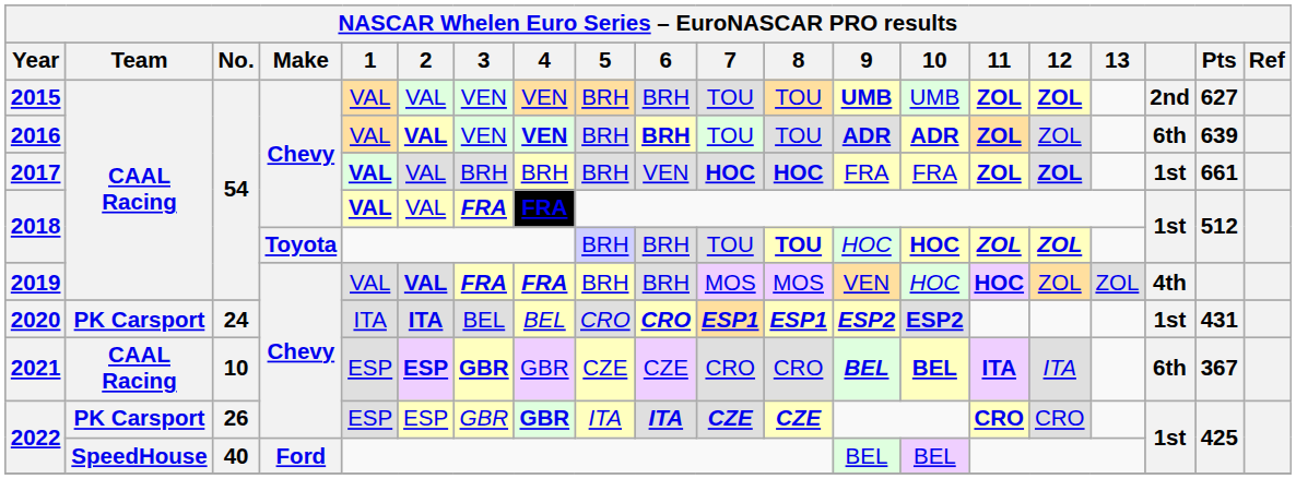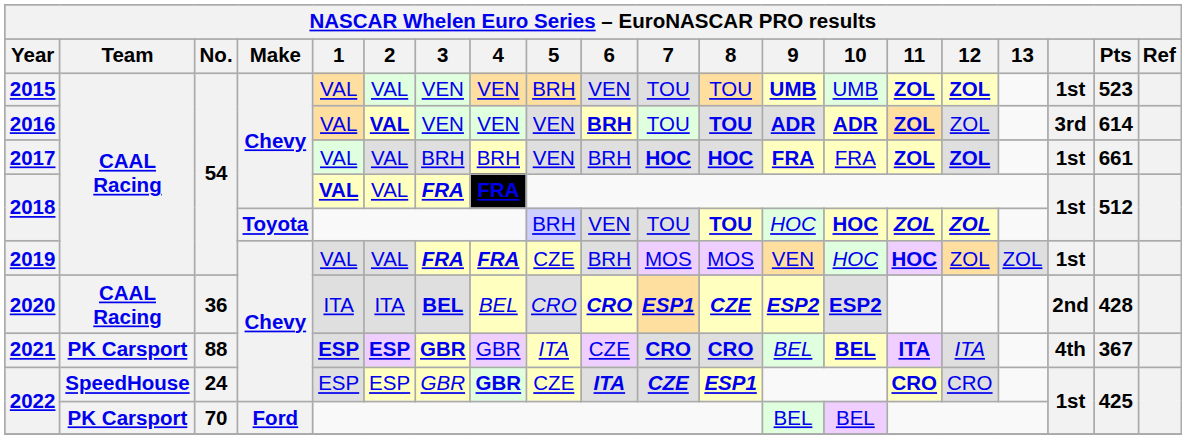 <table class="wikitable" style="text-align:center; font-size:75%">
 <tr>
 <th colspan=21><a href='#'>NASCAR Whelen Euro Series</a> – EuroNASCAR PRO results</th>
 </tr>
 <tr>
 <th>Year</th>
 <th>Team</th>
 <th>No.</th>
 <th>Make</th>
 <th>1</th>
 <th>2</th>
 <th>3</th>
 <th>4</th>
 <th>5</th>
 <th>6</th>
 <th>7</th>
 <th>8</th>
 <th>9</th>
 <th>10</th>
 <th>11</th>
 <th>12</th>
 <th>13</th>
 <th></th>
 <th>Pts</th>
 <th>Ref</th>
 </tr>
 <tr>
 <th><a href='#'>2015</a></th>
 <th rowspan=6><a href='#'>CAAL Racing</a></th>
 <th rowspan=6>54</th>
 <th rowspan=4><a href='#'>Chevy</a></th>
 <td style="background:#FFDF9F;"><a href='#'>VAL</a><br></td>
 <td style="background:#DFFFDF;"><a href='#'>VAL</a><br></td>
 <td style="background:#DFFFDF;"><a href='#'>VEN</a><br></td>
 <td style="background:#FFDF9F;"><a href='#'>VEN</a><br></td>
 <td style="background:#FFDF9F;"><a href='#'>BRH</a><br></td>
-<td style="background:#DFDFDF;"><a href='#'>BRH</a><br></td>
+<td style="background:#DFDFDF;"><a href='#'>VEN</a><br></td>
 <td style="background:#DFDFDF;"><a href='#'>TOU</a><br></td>
 <td style="background:#FFDF9F;"><a href='#'>TOU</a><br></td>
 <td style="background:#FFFFBF;"><strong><a href='#'>UMB</a></strong><br></td>
 <td style="background:#DFFFDF;"><a href='#'>UMB</a><br></td>
 <td style="background:#FFFFBF;"><strong><a href='#'>ZOL</a></strong><br></td>
 <td style="background:#FFFFBF;"><strong><a href='#'>ZOL</a></strong><br></td>
 <td></td>
-<th>2nd</th>
-<th>627</th>
+<th>1st</th>
+<th>523</th>
 <th></th>
 </tr>
 <tr>
 <th><a href='#'>2016</a></th>
 <td style="background:#FFDF9F;"><a href='#'>VAL</a><br></td>
 <td style="background:#FFFFBF;"><strong><a href='#'>VAL</a></strong><br></td>
 <td style="background:#DFFFDF;"><a href='#'>VEN</a><br></td>
-<td style="background:#DFFFDF;"><strong><a href='#'>VEN</a><br></strong></td>
-<td style="background:#DFDFDF;"><a href='#'>BRH</a><br></td>
+<td style="background:#DFFFDF;"><a href='#'>VEN</a><br></td>
+<td style="background:#DFDFDF;"><a href='#'>VEN</a><br></td>
 <td style="background:#FFFFBF;"><strong><a href='#'>BRH</a></strong><br></td>
 <td style="background:#DFFFDF;"><a href='#'>TOU</a><br></td>
-<td style="background:#DFDFDF;"><a href='#'>TOU</a><br></td>
+<td style="background:#DFDFDF;"><strong><a href='#'>TOU</a><br></strong></td>
 <td style="background:#DFDFDF;"><strong><a href='#'>ADR</a></strong><br></td>
 <td style="background:#FFFFBF;"><strong><a href='#'>ADR</a></strong><br></td>
 <td style="background:#FFDF9F;"><strong><a href='#'>ZOL</a></strong><br></td>
 <td style="background:#DFDFDF;"><a href='#'>ZOL</a><br></td>
 <td></td>
-<th>6th</th>
-<th>639</th>
+<th>3rd</th>
+<th>614</th>
 <th></th>
 </tr>
 <tr>
 <th><a href='#'>2017</a></th>
-<td style="background:#DFFFDF;"><strong><a href='#'>VAL</a><br></strong></td>
+<td style="background:#DFFFDF;"><a href='#'>VAL</a><br></td>
 <td style="background:#DFDFDF;"><a href='#'>VAL</a><br></td>
 <td style="background:#DFDFDF;"><a href='#'>BRH</a><br></td>
 <td style="background:#FFFFBF;"><a href='#'>BRH</a><br></td>
+<td style="background:#DFDFDF;"><a href='#'>VEN</a><br></td>
 <td style="background:#DFDFDF;"><a href='#'>BRH</a><br></td>
-<td style="background:#DFDFDF;"><a href='#'>VEN</a><br></td>
 <td style="background:#DFDFDF;"><strong><a href='#'>HOC</a></strong><br></td>
 <td style="background:#DFDFDF;"><strong><a href='#'>HOC</a></strong><br></td>
-<td style="background:#FFFFBF;"><a href='#'>FRA</a><br></td>
+<td style="background:#FFFFBF;"><strong><a href='#'>FRA</a><br></strong></td>
 <td style="background:#FFFFBF;"><a href='#'>FRA</a><br></td>
 <td style="background:#FFFFBF;"><strong><a href='#'>ZOL</a></strong><br></td>
 <td style="background:#DFDFDF;"><strong><a href='#'>ZOL</a></strong><br></td>
 <td></td>
 <th>1st</th>
 <th>661</th>
 <th></th>
 </tr>
 <tr>
 <th rowspan=2><a href='#'>2018</a></th>
 <td style="background:#FFFFBF;"><strong><a href='#'>VAL</a></strong><br></td>
 <td style="background:#FFFFBF;"><a href='#'>VAL</a><br></td>
 <td style="background:#FFFFBF;"><strong><em><a href='#'>FRA</a></em></strong><br></td>
 <td style="background-color:black; color:white;"><strong><a href='#'><span>FRA</span></a></strong><br></td>
 <td colspan=9></td>
 <th rowspan=2>1st</th>
 <th rowspan=2>512</th>
 <th rowspan=2></th>
 </tr>
 <tr>
 <th><a href='#'>Toyota</a></th>
 <td colspan=4></td>
 <td style="background:#CFCFFF;"><a href='#'>BRH</a><br></td>
-<td style="background:#DFDFDF;"><a href='#'>BRH</a><br></td>
+<td style="background:#DFDFDF;"><a href='#'>VEN</a><br></td>
 <td style="background:#DFDFDF;"><a href='#'>TOU</a><br></td>
 <td style="background:#FFFFBF;"><strong><a href='#'>TOU</a></strong><br></td>
 <td style="background:#DFFFDF;"><em><a href='#'>HOC</a></em><br></td>
 <td style="background:#FFFFBF;"><strong><a href='#'>HOC</a></strong><br></td>
 <td style="background:#FFFFBF;"><strong><em><a href='#'>ZOL</a></em></strong><br></td>
 <td style="background:#FFFFBF;"><strong><em><a href='#'>ZOL</a></em></strong><br></td>
 <td></td>
 </tr>
 <tr>
 <th><a href='#'>2019</a></th>
 <th rowspan=4><a href='#'>Chevy</a></th>
 <td style="background-color:#DFDFDF"><a href='#'>VAL</a><br></td>
-<td style="background-color:#DFDFDF"><strong><a href='#'>VAL</a><br></strong></td>
+<td style="background-color:#DFDFDF"><a href='#'>VAL</a><br></td>
 <td style="background-color:#FFFFBF"><strong><em><a href='#'>FRA</a></em></strong><br></td>
 <td style="background-color:#FFFFBF"><strong><em><a href='#'>FRA</a></em></strong><br></td>
-<td style="background-color:#FFFFBF"><a href='#'>BRH</a><br></td>
+<td style="background-color:#FFFFBF"><a href='#'>CZE</a><br></td>
 <td style="background-color:#DFDFDF"><a href='#'>BRH</a><br></td>
 <td style="background-color:#EFCFFF"><a href='#'>MOS</a><br></td>
 <td style="background-color:#EFCFFF"><a href='#'>MOS</a><br></td>
 <td style="background-color:#FFDF9F"><a href='#'>VEN</a><br></td>
 <td style="background-color:#DFFFDF"><em><a href='#'>HOC</a></em><br></td>
 <td style="background-color:#EFCFFF"><strong><a href='#'>HOC</a></strong><br></td>
 <td style="background-color:#FFDF9F"><a href='#'>ZOL</a><br></td>
 <td style="background-color:#DFDFDF"><a href='#'>ZOL</a><br></td>
-<th>4th</th>
+<th>1st</th>
 <th></th>
 <th></th>
 </tr>
 <tr>
 <th><a href='#'>2020</a></th>
-<th><a href='#'>PK Carsport</a></th>
-<th>24</th>
+<th><a href='#'>CAAL Racing</a></th>
+<th>36</th>
 <td style="background-color:#DFDFDF"><a href='#'>ITA</a><br></td>
-<td style="background-color:#DFDFDF"><strong><a href='#'>ITA</a><br></strong></td>
-<td style="background-color:#DFDFDF"><a href='#'>BEL</a><br></td>
+<td style="background-color:#DFDFDF"><a href='#'>ITA</a><br></td>
+<td style="background-color:#DFDFDF"><strong><a href='#'>BEL</a><br></strong></td>
 <td style="background-color:#FFFFBF"><em><a href='#'>BEL</a></em><br></td>
 <td style="background-color:#DFDFDF"><em><a href='#'>CRO</a></em><br></td>
 <td style="background-color:#FFFFBF"><strong><em><a href='#'>CRO</a></em></strong><br></td>
 <td style="background-color:#FFDF9F"><strong><em><a href='#'>ESP1</a></em></strong><br></td>
-<td style="background-color:#FFFFBF"><strong><em><a href='#'>ESP1</a></em></strong><br></td>
+<td style="background-color:#FFFFBF"><strong><em><a href='#'>CZE</a></em></strong><br></td>
 <td style="background-color:#FFFFBF"><strong><em><a href='#'>ESP2</a></em></strong><br></td>
 <td style="background-color:#DFDFDF"><strong><a href='#'>ESP2</a></strong><br></td>
 <td></td>
 <td></td>
 <td></td>
-<th>1st</th>
-<th>431</th>
+<th>2nd</th>
+<th>428</th>
 <th></th>
 </tr>
 <tr>
 <th><a href='#'>2021</a></th>
-<th><a href='#'>CAAL Racing</a></th>
-<th>10</th>
-<td style="background-color:#DFDFDF"><a href='#'>ESP</a><br></td>
+<th><a href='#'>PK Carsport</a></th>
+<th>88</th>
+<td style="background-color:#DFDFDF"><strong><a href='#'>ESP</a><br></strong></td>
 <td style="background-color:#EFCFFF"><strong><a href='#'>ESP</a><br></strong></td>
 <td style="background-color:#FFFFBF"><strong><a href='#'>GBR</a></strong><br></td>
 <td style="background-color:#EFCFFF"><a href='#'>GBR</a><br></td>
-<td style="background-color:#FFFFBF"><a href='#'>CZE</a><br></td>
+<td style="background-color:#FFFFBF"><em><a href='#'>ITA</a></em><br></td>
 <td style="background-color:#EFCFFF"><a href='#'>CZE</a><br></td>
-<td style="background-color:#DFDFDF"><a href='#'>CRO</a><br></td>
-<td style="background-color:#DFDFDF"><a href='#'>CRO</a><br></td>
-<td style="background-color:#DFFFDF"><strong><em><a href='#'>BEL</a></em><br></strong></td>
+<td style="background-color:#DFDFDF"><strong><a href='#'>CRO</a><br></strong></td>
+<td style="background-color:#DFDFDF"><strong><a href='#'>CRO</a><br></strong></td>
+<td style="background-color:#DFFFDF"><em><a href='#'>BEL</a></em><br></td>
 <td style="background-color:#FFFFBF"><strong><a href='#'>BEL</a></strong><br></td>
 <td style="background-color:#EFCFFF"><strong><a href='#'>ITA</a></strong><br></td>
 <td style="background-color:#DFDFDF"><em><a href='#'>ITA</a></em><br></td>
 <td></td>
-<th>6th</th>
+<th>4th</th>
 <th>367</th>
 <th></th>
 </tr>
 <tr>
 <th rowspan=2><a href='#'>2022</a></th>
-<th><a href='#'>PK Carsport</a></th>
-<th>26</th>
+<th><a href='#'>SpeedHouse</a></th>
+<th>24</th>
 <td style="background-color:#DFDFDF"><a href='#'>ESP</a><br></td>
 <td style="background-color:#FFFFBF"><a href='#'>ESP</a><br></td>
 <td style="background-color:#FFFFBF"><em><a href='#'>GBR</a></em><br></td>
 <td style="background-color:#DFFFDF"><strong><a href='#'>GBR</a></strong><br></td>
-<td style="background-color:#FFFFBF"><em><a href='#'>ITA</a></em><br></td>
+<td style="background-color:#FFFFBF"><a href='#'>CZE</a><br></td>
 <td style="background-color:#DFDFDF"><strong><em><a href='#'>ITA</a></em></strong><br></td>
 <td style="background-color:#DFDFDF"><strong><em><a href='#'>CZE</a></em></strong><br></td>
-<td style="background-color:#FFFFBF"><strong><em><a href='#'>CZE</a></em></strong><br></td>
+<td style="background-color:#FFFFBF"><strong><em><a href='#'>ESP1</a></em></strong><br></td>
 <td colspan=2></td>
 <td style="background-color:#FFFFBF"><strong><a href='#'>CRO</a></strong><br></td>
 <td style="background-color:#DFDFDF"><a href='#'>CRO</a><br></td>
 <td></td>
 <th rowspan=2>1st</th>
 <th rowspan=2>425</th>
 <th rowspan=2></th>
 </tr>
 <tr>
-<th><a href='#'>SpeedHouse</a></th>
-<th>40</th>
+<th><a href='#'>PK Carsport</a></th>
+<th>70</th>
 <th><a href='#'>Ford</a></th>
 <td colspan=8></td>
 <td style="background-color:#DFFFDF"><a href='#'>BEL</a><br></td>
 <td style="background-color:#EFCFFF"><a href='#'>BEL</a><br></td>
 <td colspan=3></td>
 </tr>
 <tr>
 </tr>
 </table>
